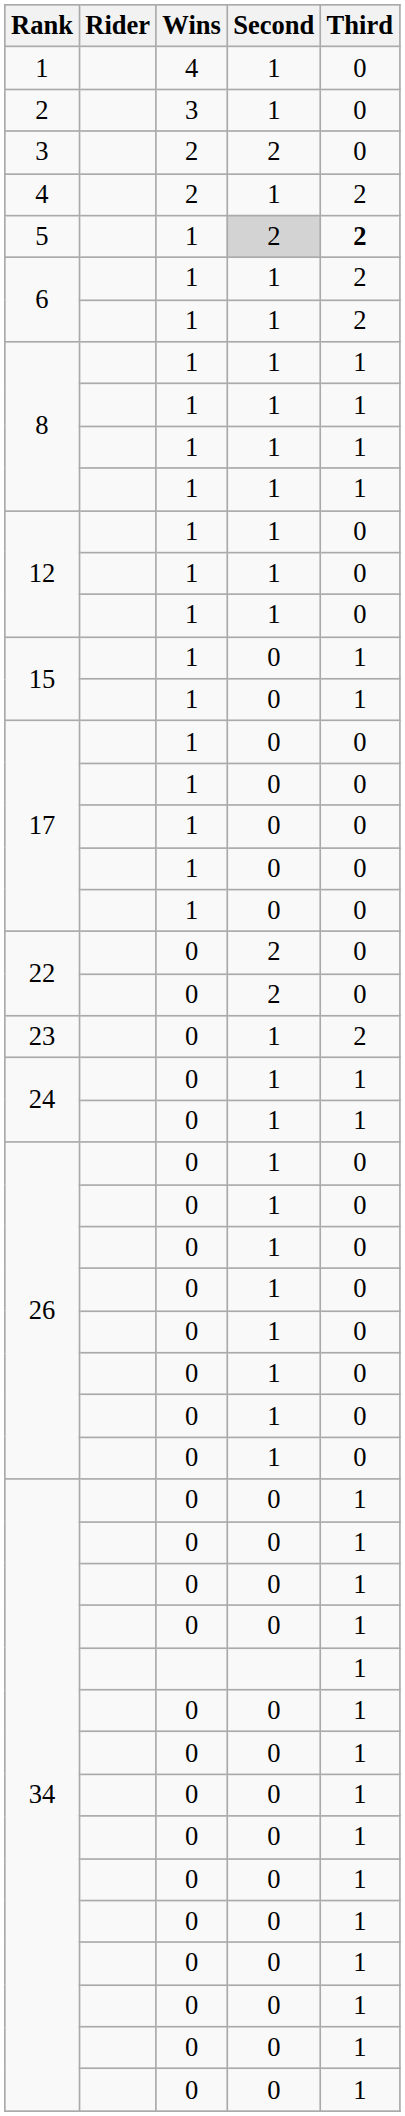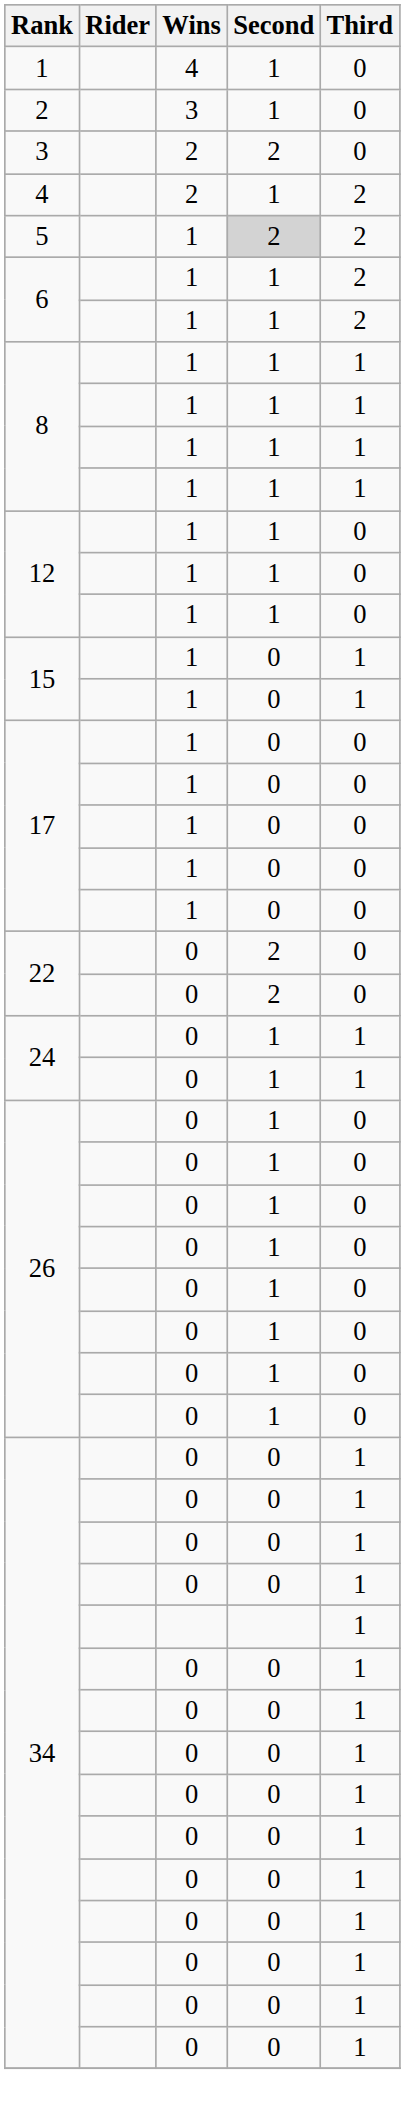 <table class="wikitable sortable plainrowheaders" style="text-align: center">
 <tr>
 <th scope=col>Rank</th>
 <th scope=col>Rider</th>
 <th scope=col>Wins</th>
 <th scope=col>Second</th>
 <th scope=col>Third</th>
 </tr>
 <tr>
 <td>1</td>
 <td !scope=col align=left></td>
 <td>4</td>
 <td>1</td>
 <td>0</td>
 </tr>
 <tr>
 <td>2</td>
 <td !scope=col align=left></td>
 <td>3</td>
 <td>1</td>
 <td>0</td>
 </tr>
 <tr>
 <td>3</td>
 <td !scope=col align=left></td>
 <td>2</td>
 <td>2</td>
 <td>0</td>
 </tr>
 <tr>
 <td>4</td>
 <td !scope=col align=left></td>
 <td>2</td>
 <td>1</td>
 <td>2</td>
 </tr>
 <tr>
 <td>5</td>
 <td !scope=col align=left></td>
 <td>1</td>
 <td style="background: lightgrey;">2</td>
-<td><strong>2</strong></td>
+<td>2</td>
 </tr>
 <tr>
 <td rowspan=2>6</td>
 <td !scope=col align=left></td>
 <td>1</td>
 <td>1</td>
 <td>2</td>
 </tr>
 <tr>
 <td !scope=col align=left></td>
 <td>1</td>
 <td>1</td>
 <td>2</td>
 </tr>
 <tr>
 <td rowspan=4>8</td>
 <td !scope=col align=left></td>
 <td>1</td>
 <td>1</td>
 <td>1</td>
 </tr>
 <tr>
 <td !scope=col align=left></td>
 <td>1</td>
 <td>1</td>
 <td>1</td>
 </tr>
 <tr>
 <td !scope=col align=left></td>
 <td>1</td>
 <td>1</td>
 <td>1</td>
 </tr>
 <tr>
 <td !scope=col align=left></td>
 <td>1</td>
 <td>1</td>
 <td>1</td>
 </tr>
 <tr>
 <td rowspan=3>12</td>
 <td !scope=col align=left></td>
 <td>1</td>
 <td>1</td>
 <td>0</td>
 </tr>
 <tr>
 <td !scope=col align=left></td>
 <td>1</td>
 <td>1</td>
 <td>0</td>
 </tr>
 <tr>
 <td !scope=col align=left></td>
 <td>1</td>
 <td>1</td>
 <td>0</td>
 </tr>
 <tr>
 <td rowspan=2>15</td>
 <td !scope=col align=left></td>
 <td>1</td>
 <td>0</td>
 <td>1</td>
 </tr>
 <tr>
 <td !scope=col align=left></td>
 <td>1</td>
 <td>0</td>
 <td>1</td>
 </tr>
 <tr>
 <td rowspan=5>17</td>
 <td !scope=col align=left></td>
 <td>1</td>
 <td>0</td>
 <td>0</td>
 </tr>
 <tr>
 <td !scope=col align=left></td>
 <td>1</td>
 <td>0</td>
 <td>0</td>
 </tr>
 <tr>
 <td !scope=col align=left></td>
 <td>1</td>
 <td>0</td>
 <td>0</td>
 </tr>
 <tr>
 <td !scope=col align=left></td>
 <td>1</td>
 <td>0</td>
 <td>0</td>
 </tr>
 <tr>
 <td !scope=col align=left></td>
 <td>1</td>
 <td>0</td>
 <td>0</td>
 </tr>
 <tr>
 <td rowspan=2>22</td>
 <td !scope=col align=left></td>
 <td>0</td>
 <td>2</td>
 <td>0</td>
 </tr>
 <tr>
 <td !scope=col align=left></td>
 <td>0</td>
 <td>2</td>
 <td>0</td>
-</tr>
-<tr>
-<td>23</td>
-<td !scope=col align=left></td>
-<td>0</td>
-<td>1</td>
-<td>2</td>
 </tr>
 <tr>
 <td rowspan=2>24</td>
 <td !scope=col align=left></td>
 <td>0</td>
 <td>1</td>
 <td>1</td>
 </tr>
 <tr>
 <td !scope=col align=left></td>
 <td>0</td>
 <td>1</td>
 <td>1</td>
 </tr>
 <tr>
 <td rowspan=8>26</td>
 <td !scope=col align=left></td>
 <td>0</td>
 <td>1</td>
 <td>0</td>
 </tr>
 <tr>
 <td !scope=col align=left></td>
 <td>0</td>
 <td>1</td>
 <td>0</td>
 </tr>
 <tr>
 <td !scope=col align=left></td>
 <td>0</td>
 <td>1</td>
 <td>0</td>
 </tr>
 <tr>
 <td !scope=col align=left></td>
 <td>0</td>
 <td>1</td>
 <td>0</td>
 </tr>
 <tr>
 <td !scope=col align=left></td>
 <td>0</td>
 <td>1</td>
 <td>0</td>
 </tr>
 <tr>
 <td !scope=col align=left></td>
 <td>0</td>
 <td>1</td>
 <td>0</td>
 </tr>
 <tr>
 <td !scope=col align=left></td>
 <td>0</td>
 <td>1</td>
 <td>0</td>
 </tr>
 <tr>
 <td !scope=col align=left></td>
 <td>0</td>
 <td>1</td>
 <td>0</td>
 </tr>
 <tr>
 <td rowspan=15>34</td>
 <td !scope=col align=left></td>
 <td>0</td>
 <td>0</td>
 <td>1</td>
 </tr>
 <tr>
 <td !scope=col align=left></td>
 <td>0</td>
 <td>0</td>
 <td>1</td>
 </tr>
 <tr>
 <td !scope=col align=left></td>
 <td>0</td>
 <td>0</td>
 <td>1</td>
 </tr>
 <tr>
 <td !scope=col align=left></td>
 <td>0</td>
 <td>0</td>
 <td>1</td>
 </tr>
 <tr>
 <td !scope=col align=left></td>
 <td></td>
 <td></td>
 <td>1</td>
 </tr>
 <tr>
 <td !scope=col align=left></td>
 <td>0</td>
 <td>0</td>
 <td>1</td>
 </tr>
 <tr>
 <td !scope=col align=left></td>
 <td>0</td>
 <td>0</td>
 <td>1</td>
 </tr>
 <tr>
 <td !scope=col align=left></td>
 <td>0</td>
 <td>0</td>
 <td>1</td>
 </tr>
 <tr>
 <td !scope=col align=left></td>
 <td>0</td>
 <td>0</td>
 <td>1</td>
 </tr>
 <tr>
 <td !scope=col align=left></td>
 <td>0</td>
 <td>0</td>
 <td>1</td>
 </tr>
 <tr>
 <td !scope=col align=left></td>
 <td>0</td>
 <td>0</td>
 <td>1</td>
 </tr>
 <tr>
 <td !scope=col align=left></td>
 <td>0</td>
 <td>0</td>
 <td>1</td>
 </tr>
 <tr>
 <td !scope=col align=left></td>
 <td>0</td>
 <td>0</td>
 <td>1</td>
 </tr>
 <tr>
 <td !scope=col align=left></td>
 <td>0</td>
 <td>0</td>
 <td>1</td>
 </tr>
 <tr>
 <td !scope=col align=left></td>
 <td>0</td>
 <td>0</td>
 <td>1</td>
 </tr>
 <tr>
 </tr>
 </table>
